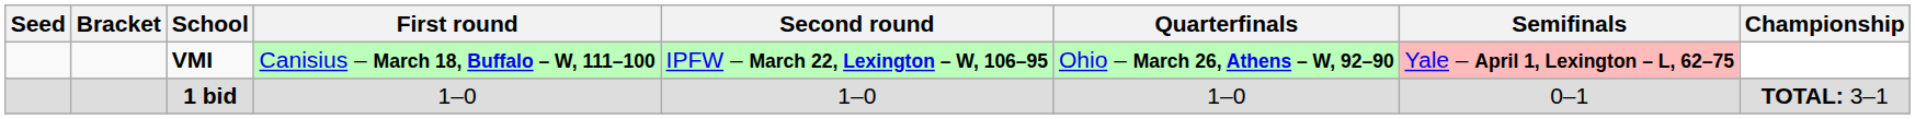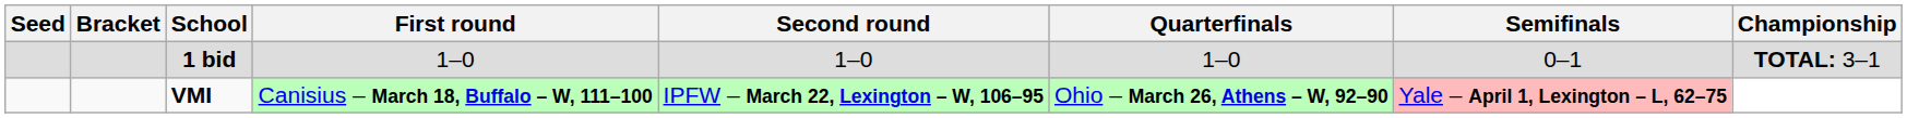 <table class="sortable wikitable" style="white-space:nowrap; font-size:90%;">
 <tr>
 <th>Seed</th>
 <th>Bracket</th>
 <th>School</th>
 <th>First round</th>
 <th>Second round</th>
 <th>Quarterfinals</th>
 <th>Semifinals</th>
 <th>Championship</th>
 </tr>
+<tr class="sortbottom"  style="text-align:center; background:#ddd;">
+<td></td>
+<td></td>
+<td><strong>1 bid</strong></td>
+<td>1–0 </td>
+<td>1–0 </td>
+<td>1–0 </td>
+<td>0–1 </td>
+<td><strong>TOTAL:</strong> 3–1 </td>
+</tr>
 <tr>
 <td></td>
 <td></td>
 <td><strong>VMI</strong></td>
 <td style="background:#bfb;"><a href='#'>Canisius</a> – <strong><small>March 18, <a href='#'>Buffalo</a> – W, 111–100</small></strong></td>
 <td style="background:#bfb;"><a href='#'>IPFW</a> – <strong><small>March 22, <a href='#'>Lexington</a> – W, 106–95</small></strong></td>
 <td style="background:#bfb;"><a href='#'>Ohio</a> – <strong><small>March 26, <a href='#'>Athens</a> – W, 92–90</small></strong></td>
 <td style="background:#fbb;"><a href='#'>Yale</a> – <strong><small>April 1, Lexington – L, 62–75</small></strong></td>
 <td style="background:#fff;"></td>
 </tr>
-<tr class="sortbottom"  style="text-align:center; background:#ddd;">
-<td></td>
-<td></td>
-<td><strong>1 bid</strong></td>
-<td>1–0 </td>
-<td>1–0 </td>
-<td>1–0 </td>
-<td>0–1 </td>
-<td><strong>TOTAL:</strong> 3–1 </td>
-</tr>
 </table>
